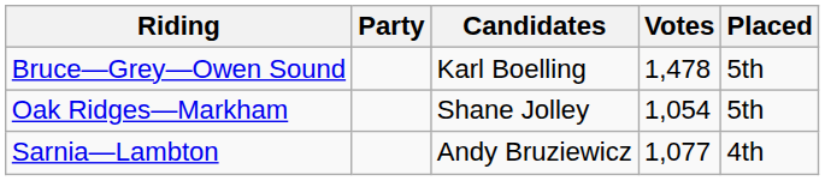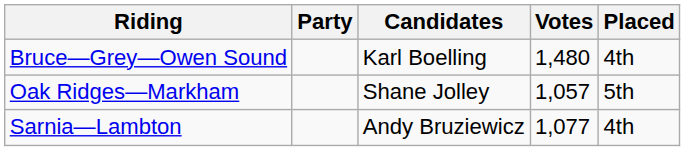 <table class="wikitable">
 <tr>
 <th>Riding</th>
 <th>Party</th>
 <th>Candidates</th>
 <th>Votes</th>
 <th>Placed</th>
 </tr>
 <tr>
 <td><a href='#'>Bruce—Grey—Owen Sound</a></td>
 <td></td>
 <td>Karl Boelling</td>
-<td>1,478</td>
-<td>5th</td>
+<td>1,480</td>
+<td>4th</td>
 </tr>
 <tr>
 <td><a href='#'>Oak Ridges—Markham</a></td>
 <td></td>
 <td>Shane Jolley</td>
-<td>1,054</td>
+<td>1,057</td>
 <td>5th</td>
 </tr>
 <tr>
 <td><a href='#'>Sarnia—Lambton</a></td>
 <td></td>
 <td>Andy Bruziewicz</td>
 <td>1,077</td>
 <td>4th</td>
 </tr>
 </table>
